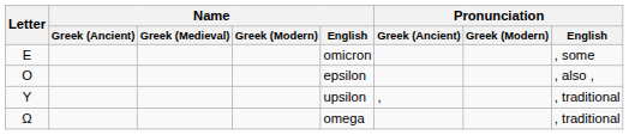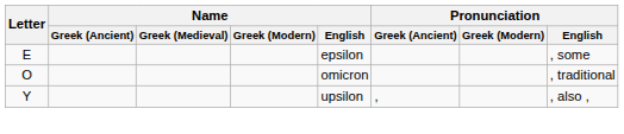 <table class="wikitable">
 <tr>
 <th rowspan="2">Letter</th>
 <th colspan="4">Name</th>
 <th colspan="3">Pronunciation</th>
 </tr>
 <tr style="font-size: smaller;">
 <th>Greek (Ancient)</th>
 <th>Greek (Medieval)</th>
 <th>Greek (Modern)</th>
 <th>English</th>
 <th>Greek (Ancient)</th>
 <th>Greek (Modern)</th>
 <th>English</th>
 </tr>
 <tr>
 <td style="text-align: center;">Ε</td>
 <td></td>
 <td></td>
 <td></td>
-<td>omicron</td>
+<td>epsilon</td>
 <td></td>
 <td></td>
 <td>, some </td>
 </tr>
 <tr>
 <td style="text-align: center;">Ο</td>
 <td></td>
 <td></td>
 <td></td>
-<td>epsilon</td>
+<td>omicron</td>
 <td></td>
 <td></td>
-<td>, also , </td>
+<td>, traditional </td>
 </tr>
 <tr>
 <td style="text-align: center;">Υ</td>
 <td></td>
 <td></td>
 <td></td>
 <td>upsilon</td>
 <td>, </td>
 <td></td>
-<td>, traditional </td>
-</tr>
-<tr>
-<td style="text-align: center;">Ω</td>
-<td></td>
-<td></td>
-<td></td>
-<td>omega</td>
-<td></td>
-<td></td>
-<td>, traditional </td>
+<td>, also , </td>
 </tr>
 </table>
